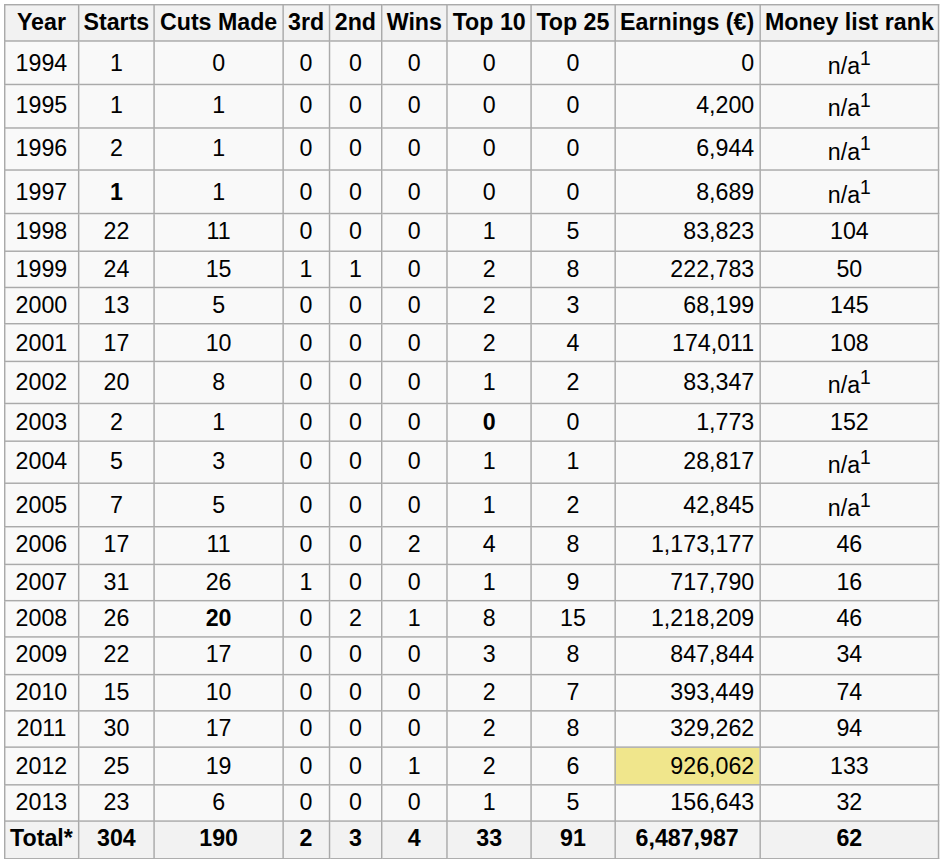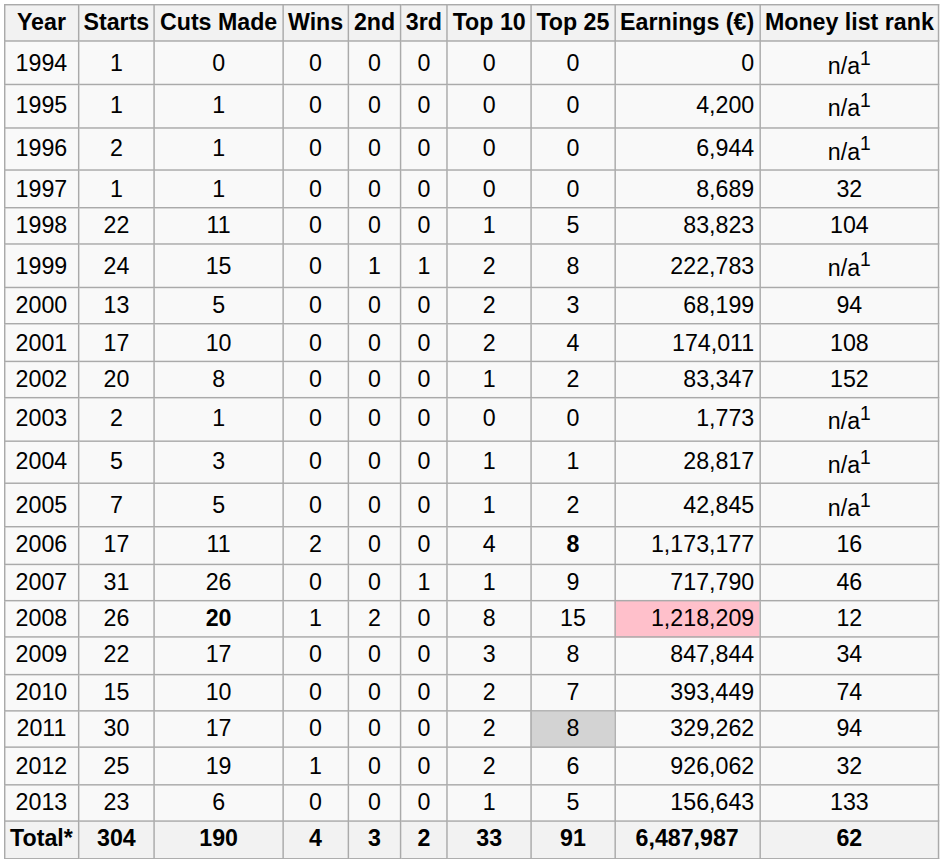 <table class="wikitable" style="text-align:center;">
 <tr>
 <th>Year</th>
 <th>Starts</th>
 <th>Cuts Made</th>
+<th>Wins</th>
+<th>2nd</th>
 <th>3rd</th>
-<th>2nd</th>
-<th>Wins</th>
 <th>Top 10</th>
 <th>Top 25</th>
 <th>Earnings (€)</th>
 <th>Money list rank</th>
 </tr>
 <tr>
 <td>1994</td>
 <td>1</td>
 <td>0</td>
 <td>0</td>
 <td>0</td>
 <td>0</td>
 <td>0</td>
 <td>0</td>
 <td align="right">0</td>
 <td>n/a<sup>1</sup></td>
 </tr>
 <tr>
 <td>1995</td>
 <td>1</td>
 <td>1</td>
 <td>0</td>
 <td>0</td>
 <td>0</td>
 <td>0</td>
 <td>0</td>
 <td align="right">4,200</td>
 <td>n/a<sup>1</sup></td>
 </tr>
 <tr>
 <td>1996</td>
 <td>2</td>
 <td>1</td>
 <td>0</td>
 <td>0</td>
 <td>0</td>
 <td>0</td>
 <td>0</td>
 <td align="right">6,944</td>
 <td>n/a<sup>1</sup></td>
 </tr>
 <tr>
 <td>1997</td>
-<td><strong>1</strong></td>
+<td>1</td>
 <td>1</td>
 <td>0</td>
 <td>0</td>
 <td>0</td>
 <td>0</td>
 <td>0</td>
 <td align="right">8,689</td>
-<td>n/a<sup>1</sup></td>
+<td>32</td>
 </tr>
 <tr>
 <td>1998</td>
 <td>22</td>
 <td>11</td>
 <td>0</td>
 <td>0</td>
 <td>0</td>
 <td>1</td>
 <td>5</td>
 <td align="right">83,823</td>
 <td>104</td>
 </tr>
 <tr>
 <td>1999</td>
 <td>24</td>
 <td>15</td>
+<td>0</td>
 <td>1</td>
 <td>1</td>
-<td>0</td>
 <td>2</td>
 <td>8</td>
 <td align="right">222,783</td>
-<td>50</td>
+<td>n/a<sup>1</sup></td>
 </tr>
 <tr>
 <td>2000</td>
 <td>13</td>
 <td>5</td>
 <td>0</td>
 <td>0</td>
 <td>0</td>
 <td>2</td>
 <td>3</td>
 <td align="right">68,199</td>
-<td>145</td>
+<td>94</td>
 </tr>
 <tr>
 <td>2001</td>
 <td>17</td>
 <td>10</td>
 <td>0</td>
 <td>0</td>
 <td>0</td>
 <td>2</td>
 <td>4</td>
 <td align="right">174,011</td>
 <td>108</td>
 </tr>
 <tr>
 <td>2002</td>
 <td>20</td>
 <td>8</td>
 <td>0</td>
 <td>0</td>
 <td>0</td>
 <td>1</td>
 <td>2</td>
 <td align="right">83,347</td>
-<td>n/a<sup>1</sup></td>
+<td>152</td>
 </tr>
 <tr>
 <td>2003</td>
 <td>2</td>
 <td>1</td>
 <td>0</td>
 <td>0</td>
 <td>0</td>
-<td><strong>0</strong></td>
+<td>0</td>
 <td>0</td>
 <td align="right">1,773</td>
-<td>152</td>
+<td>n/a<sup>1</sup></td>
 </tr>
 <tr>
 <td>2004</td>
 <td>5</td>
 <td>3</td>
 <td>0</td>
 <td>0</td>
 <td>0</td>
 <td>1</td>
 <td>1</td>
 <td align="right">28,817</td>
 <td>n/a<sup>1</sup></td>
 </tr>
 <tr>
 <td>2005</td>
 <td>7</td>
 <td>5</td>
 <td>0</td>
 <td>0</td>
 <td>0</td>
 <td>1</td>
 <td>2</td>
 <td align="right">42,845</td>
 <td>n/a<sup>1</sup></td>
 </tr>
 <tr>
 <td>2006</td>
 <td>17</td>
 <td>11</td>
+<td>2</td>
 <td>0</td>
 <td>0</td>
-<td>2</td>
 <td>4</td>
-<td>8</td>
+<td><strong>8</strong></td>
 <td align="right">1,173,177</td>
-<td>46</td>
+<td>16</td>
 </tr>
 <tr>
 <td>2007</td>
 <td>31</td>
 <td>26</td>
-<td>1</td>
 <td>0</td>
 <td>0</td>
 <td>1</td>
+<td>1</td>
 <td>9</td>
 <td align="right">717,790</td>
-<td>16</td>
+<td>46</td>
 </tr>
 <tr>
 <td>2008</td>
 <td>26</td>
 <td><strong>20</strong></td>
+<td>1</td>
+<td>2</td>
 <td>0</td>
-<td>2</td>
-<td>1</td>
 <td>8</td>
 <td>15</td>
-<td align="right">1,218,209</td>
-<td>46</td>
+<td align="right" style="background: pink;">1,218,209</td>
+<td>12</td>
 </tr>
 <tr>
 <td>2009</td>
 <td>22</td>
 <td>17</td>
 <td>0</td>
 <td>0</td>
 <td>0</td>
 <td>3</td>
 <td>8</td>
 <td align="right">847,844</td>
 <td>34</td>
 </tr>
 <tr>
 <td>2010</td>
 <td>15</td>
 <td>10</td>
 <td>0</td>
 <td>0</td>
 <td>0</td>
 <td>2</td>
 <td>7</td>
 <td align="right">393,449</td>
 <td>74</td>
 </tr>
 <tr>
 <td>2011</td>
 <td>30</td>
 <td>17</td>
 <td>0</td>
 <td>0</td>
 <td>0</td>
 <td>2</td>
-<td>8</td>
+<td style="background: lightgrey;">8</td>
 <td align="right">329,262</td>
 <td>94</td>
 </tr>
 <tr>
 <td>2012</td>
 <td>25</td>
 <td>19</td>
+<td>1</td>
 <td>0</td>
 <td>0</td>
-<td>1</td>
 <td>2</td>
 <td>6</td>
-<td align="right" style="background: khaki;">926,062</td>
-<td>133</td>
+<td align="right">926,062</td>
+<td>32</td>
 </tr>
 <tr>
 <td>2013</td>
 <td>23</td>
 <td>6</td>
 <td>0</td>
 <td>0</td>
 <td>0</td>
 <td>1</td>
 <td>5</td>
 <td align="right">156,643</td>
-<td>32</td>
+<td>133</td>
 </tr>
 <tr>
 <th>Total*</th>
 <th>304</th>
 <th>190</th>
+<th>4</th>
+<th>3</th>
 <th>2</th>
-<th>3</th>
-<th>4</th>
 <th>33</th>
 <th>91</th>
 <th>6,487,987</th>
 <th>62</th>
 </tr>
 </table>
